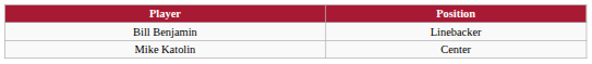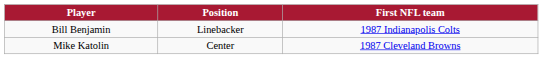 <table class="wikitable" width="65%">
 <tr align="center" style="background:#A81933;color:#FFFFFF;">
 <td><strong>Player</strong></td>
 <td><strong>Position</strong></td>
+<td><strong>First NFL team</strong></td>
 </tr>
 <tr align="center" bgcolor="">
 <td>Bill Benjamin</td>
 <td>Linebacker</td>
+<td><a href='#'>1987 Indianapolis Colts</a></td>
 </tr>
 <tr align="center" bgcolor="">
 <td>Mike Katolin</td>
 <td>Center</td>
+<td><a href='#'>1987 Cleveland Browns</a></td>
 </tr>
 </table>
